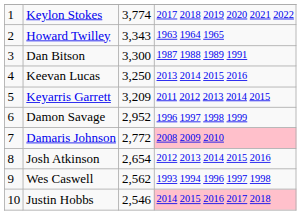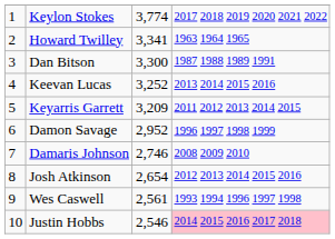 <table class="wikitable">
 <tr>
 </tr>
 <tr>
 <td>1</td>
 <td><a href='#'>Keylon Stokes</a></td>
 <td>3,774</td>
 <td style="font-size:80%;"><a href='#'>2017</a> <a href='#'>2018</a> <a href='#'>2019</a> <a href='#'>2020</a> <a href='#'>2021</a> <a href='#'>2022</a></td>
 </tr>
 <tr>
 <td>2</td>
 <td><a href='#'>Howard Twilley</a></td>
-<td>3,343</td>
+<td>3,341</td>
 <td style="font-size:80%;"><a href='#'>1963</a> <a href='#'>1964</a> <a href='#'>1965</a></td>
 </tr>
 <tr>
 <td>3</td>
 <td>Dan Bitson</td>
 <td>3,300</td>
 <td style="font-size:80%;"><a href='#'>1987</a> <a href='#'>1988</a> <a href='#'>1989</a> <a href='#'>1991</a></td>
 </tr>
 <tr>
 <td>4</td>
 <td>Keevan Lucas</td>
-<td>3,250</td>
+<td>3,252</td>
 <td style="font-size:80%;"><a href='#'>2013</a> <a href='#'>2014</a> <a href='#'>2015</a> <a href='#'>2016</a></td>
 </tr>
 <tr>
 <td>5</td>
 <td><a href='#'>Keyarris Garrett</a></td>
 <td>3,209</td>
 <td style="font-size:80%;"><a href='#'>2011</a> <a href='#'>2012</a> <a href='#'>2013</a> <a href='#'>2014</a> <a href='#'>2015</a></td>
 </tr>
 <tr>
 <td>6</td>
 <td>Damon Savage</td>
 <td>2,952</td>
 <td style="font-size:80%;"><a href='#'>1996</a> <a href='#'>1997</a> <a href='#'>1998</a> <a href='#'>1999</a></td>
 </tr>
 <tr>
 <td>7</td>
 <td><a href='#'>Damaris Johnson</a></td>
-<td>2,772</td>
-<td style="background: pink; font-size:80%;"><a href='#'>2008</a> <a href='#'>2009</a> <a href='#'>2010</a></td>
+<td>2,746</td>
+<td style="font-size:80%;"><a href='#'>2008</a> <a href='#'>2009</a> <a href='#'>2010</a></td>
 </tr>
 <tr>
 <td>8</td>
 <td>Josh Atkinson</td>
 <td>2,654</td>
 <td style="font-size:80%;"><a href='#'>2012</a> <a href='#'>2013</a> <a href='#'>2014</a> <a href='#'>2015</a> <a href='#'>2016</a></td>
 </tr>
 <tr>
 <td>9</td>
 <td>Wes Caswell</td>
-<td>2,562</td>
+<td>2,561</td>
 <td style="font-size:80%;"><a href='#'>1993</a> <a href='#'>1994</a> <a href='#'>1996</a> <a href='#'>1997</a> <a href='#'>1998</a></td>
 </tr>
 <tr>
 <td>10</td>
 <td>Justin Hobbs</td>
 <td>2,546</td>
 <td style="background: pink; font-size:80%;"><a href='#'>2014</a> <a href='#'>2015</a> <a href='#'>2016</a> <a href='#'>2017</a> <a href='#'>2018</a></td>
 </tr>
 </table>
